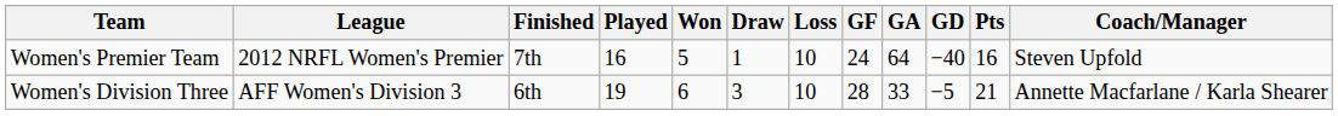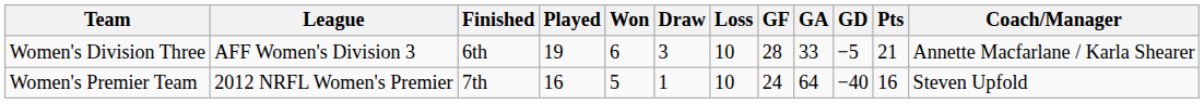 <table class="wikitable">
 <tr>
 <th>Team</th>
 <th>League</th>
 <th>Finished</th>
 <th>Played</th>
 <th>Won</th>
 <th>Draw</th>
 <th>Loss</th>
 <th>GF</th>
 <th>GA</th>
 <th>GD</th>
 <th>Pts</th>
 <th>Coach/Manager</th>
 </tr>
 <tr>
+<td>Women's Division Three</td>
+<td>AFF Women's Division 3</td>
+<td>6th</td>
+<td>19</td>
+<td>6</td>
+<td>3</td>
+<td>10</td>
+<td>28</td>
+<td>33</td>
+<td>−5</td>
+<td>21</td>
+<td> Annette Macfarlane / Karla Shearer</td>
+</tr>
+<tr>
 <td>Women's Premier Team</td>
 <td>2012 NRFL Women's Premier</td>
 <td>7th</td>
 <td>16</td>
 <td>5</td>
 <td>1</td>
 <td>10</td>
 <td>24</td>
 <td>64</td>
 <td>−40</td>
 <td>16</td>
 <td> Steven Upfold</td>
 </tr>
-<tr>
-<td>Women's Division Three</td>
-<td>AFF Women's Division 3</td>
-<td>6th</td>
-<td>19</td>
-<td>6</td>
-<td>3</td>
-<td>10</td>
-<td>28</td>
-<td>33</td>
-<td>−5</td>
-<td>21</td>
-<td> Annette Macfarlane / Karla Shearer</td>
-</tr>
 </table>
